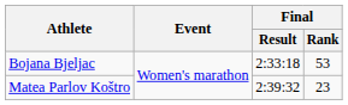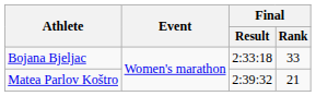 <table class="wikitable" style="font-size:90%">
 <tr>
 <th rowspan="2">Athlete</th>
 <th rowspan="2">Event</th>
 <th colspan="2">Final</th>
 </tr>
 <tr style="font-size:95%">
 <th>Result</th>
 <th>Rank</th>
 </tr>
 <tr align=center>
 <td align=left><a href='#'>Bojana Bjeljac</a></td>
 <td align=left rowspan=2><a href='#'>Women's marathon</a></td>
 <td>2:33:18</td>
-<td>53</td>
+<td>33</td>
 </tr>
 <tr align=center>
 <td align=left><a href='#'>Matea Parlov Koštro</a></td>
 <td>2:39:32</td>
-<td>23</td>
+<td>21</td>
 </tr>
 </table>
